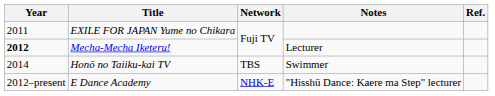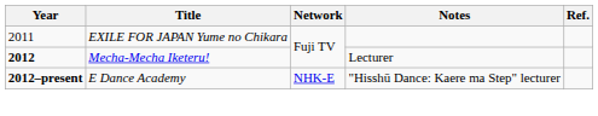 <table class="wikitable">
 <tr>
 <th>Year</th>
 <th>Title</th>
 <th>Network</th>
 <th>Notes</th>
 <th>Ref.</th>
 </tr>
 <tr>
 <td>2011</td>
 <td><em>EXILE FOR JAPAN Yume no Chikara</em></td>
 <td rowspan="2">Fuji TV</td>
 <td></td>
 <td></td>
 </tr>
 <tr>
 <td><strong>2012</strong></td>
 <td><em><a href='#'>Mecha-Mecha Iketeru!</a></em></td>
 <td>Lecturer</td>
 <td></td>
 </tr>
 <tr>
-<td>2014</td>
-<td><em>Honō no Taiiku-kai TV</em></td>
-<td>TBS</td>
-<td>Swimmer</td>
-<td></td>
-</tr>
-<tr>
-<td>2012–present</td>
+<td><strong>2012–present</strong></td>
 <td><em>E Dance Academy</em></td>
 <td><a href='#'>NHK-E</a></td>
 <td>"Hisshū Dance: Kaere ma Step" lecturer</td>
 <td></td>
 </tr>
 </table>
